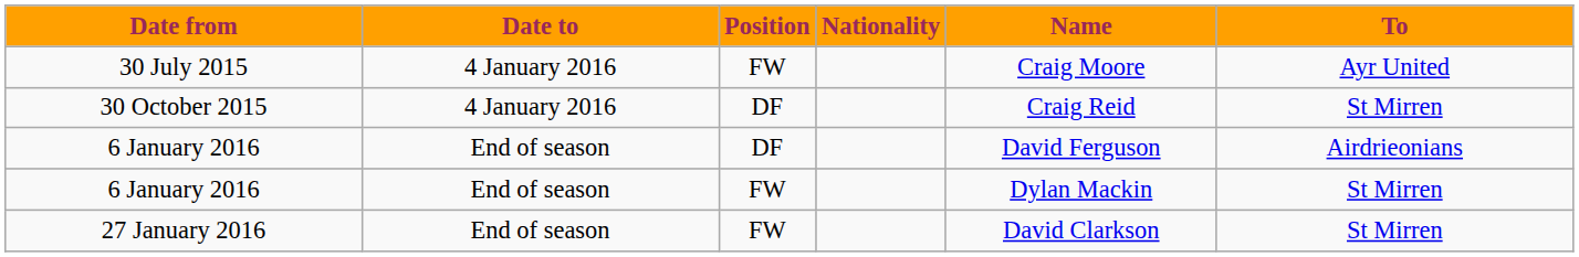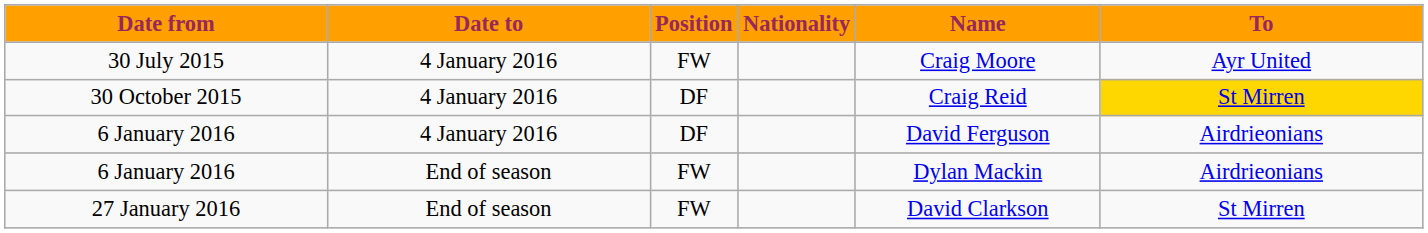 <table class="wikitable" style="text-align:center; font-size:90%">
 <tr>
 <th style="background:#ffa000; color:#98285c; width:200px;">Date from</th>
 <th style="background:#ffa000; color:#98285c; width:200px;">Date to</th>
 <th style="background:#ffa000; color:#98285c; width:45px;">Position</th>
 <th style="background:#ffa000; color:#98285c; width:45px;">Nationality</th>
 <th style="background:#ffa000; color:#98285c; width:150px;">Name</th>
 <th style="background:#ffa000; color:#98285c; width:200px;">To</th>
 </tr>
 <tr>
 <td>30 July 2015</td>
 <td>4 January 2016</td>
 <td>FW</td>
 <td></td>
 <td><a href='#'>Craig Moore</a></td>
 <td><a href='#'>Ayr United</a></td>
 </tr>
 <tr>
 <td>30 October 2015</td>
 <td>4 January 2016</td>
 <td>DF</td>
 <td></td>
 <td><a href='#'>Craig Reid</a></td>
-<td><a href='#'>St Mirren</a></td>
+<td style="background: gold;"><a href='#'>St Mirren</a></td>
 </tr>
 <tr>
 <td>6 January 2016</td>
-<td>End of season</td>
+<td>4 January 2016</td>
 <td>DF</td>
 <td></td>
 <td><a href='#'>David Ferguson</a></td>
 <td><a href='#'>Airdrieonians</a></td>
 </tr>
 <tr>
 <td>6 January 2016</td>
 <td>End of season</td>
 <td>FW</td>
 <td></td>
 <td><a href='#'>Dylan Mackin</a></td>
-<td><a href='#'>St Mirren</a></td>
+<td><a href='#'>Airdrieonians</a></td>
 </tr>
 <tr>
 <td>27 January 2016</td>
 <td>End of season</td>
 <td>FW</td>
 <td></td>
 <td><a href='#'>David Clarkson</a></td>
 <td><a href='#'>St Mirren</a></td>
 </tr>
 </table>
